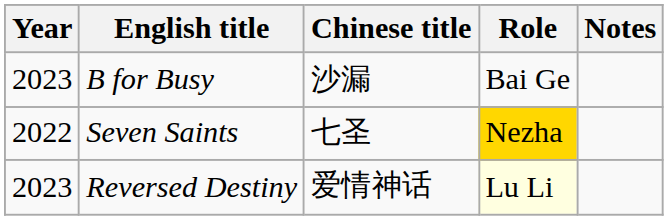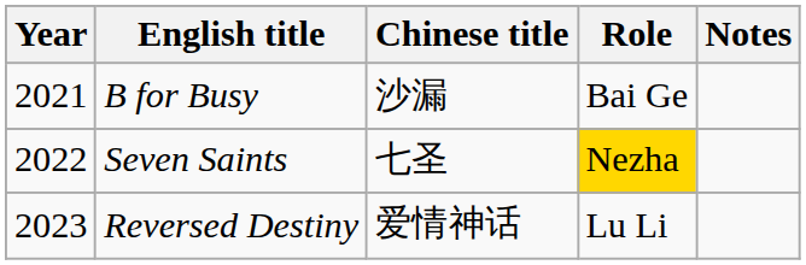 <table class="wikitable">
 <tr>
 <th>Year</th>
 <th>English title</th>
 <th>Chinese title</th>
 <th>Role</th>
 <th>Notes</th>
 </tr>
 <tr>
-<td>2023</td>
+<td>2021</td>
 <td><em>B for Busy</em></td>
 <td>沙漏</td>
 <td>Bai Ge</td>
 <td></td>
 </tr>
 <tr>
 <td>2022</td>
 <td><em>Seven Saints</em></td>
 <td>七圣</td>
 <td style="background: gold;">Nezha</td>
 <td></td>
 </tr>
 <tr>
 <td>2023</td>
 <td><em>Reversed Destiny</em></td>
 <td>爱情神话</td>
-<td style="background: lightyellow;">Lu Li</td>
+<td>Lu Li</td>
 <td></td>
 </tr>
 </table>
